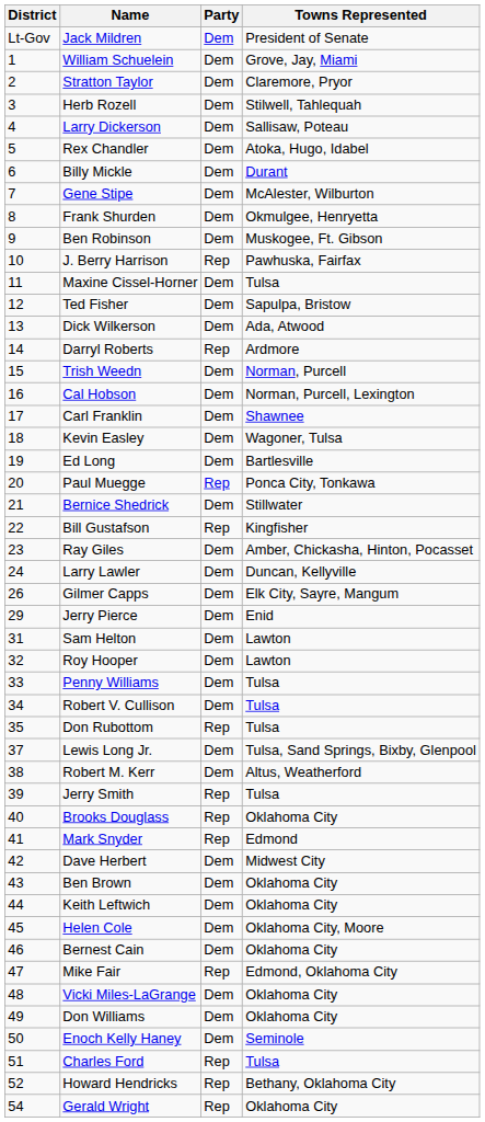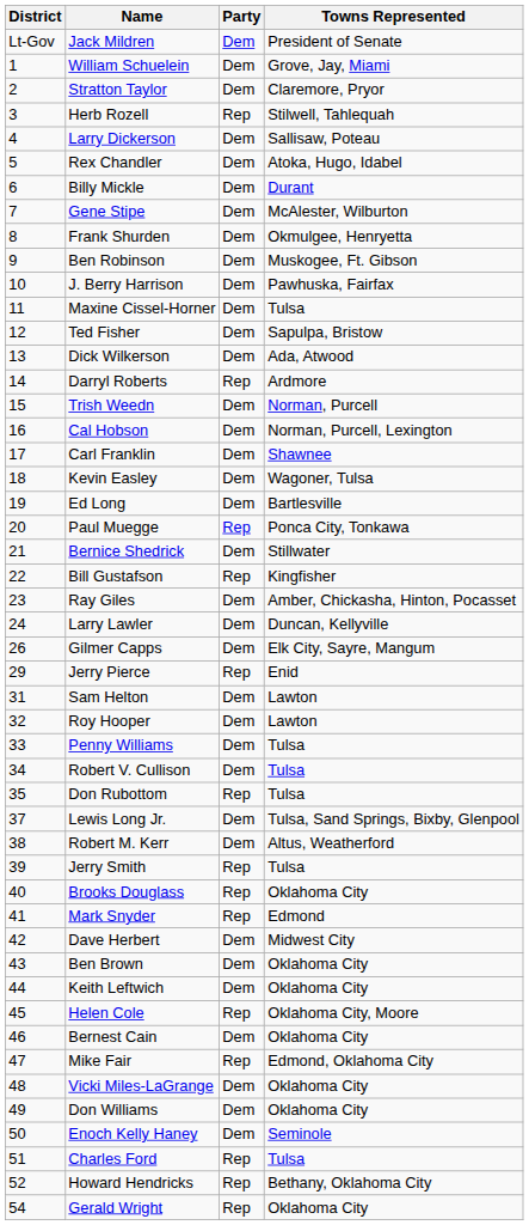 <table class="wikitable sortable">
 <tr>
 <th>District</th>
 <th>Name</th>
 <th>Party</th>
 <th>Towns Represented</th>
 </tr>
 <tr>
 <td>Lt-Gov</td>
 <td><a href='#'>Jack Mildren</a></td>
 <td><a href='#'>Dem</a></td>
 <td>President of Senate</td>
 </tr>
 <tr>
 <td>1</td>
 <td><a href='#'>William Schuelein</a></td>
 <td>Dem</td>
 <td>Grove, Jay, <a href='#'>Miami</a></td>
 </tr>
 <tr>
 <td>2</td>
 <td><a href='#'>Stratton Taylor</a></td>
 <td>Dem</td>
 <td>Claremore, Pryor</td>
 </tr>
 <tr>
 <td>3</td>
 <td>Herb Rozell</td>
-<td>Dem</td>
+<td>Rep</td>
 <td>Stilwell, Tahlequah</td>
 </tr>
 <tr>
 <td>4</td>
 <td><a href='#'>Larry Dickerson</a></td>
 <td>Dem</td>
 <td>Sallisaw, Poteau</td>
 </tr>
 <tr>
 <td>5</td>
 <td>Rex Chandler</td>
 <td>Dem</td>
 <td>Atoka, Hugo, Idabel</td>
 </tr>
 <tr>
 <td>6</td>
 <td>Billy Mickle</td>
 <td>Dem</td>
 <td><a href='#'>Durant</a></td>
 </tr>
 <tr>
 <td>7</td>
 <td><a href='#'>Gene Stipe</a></td>
 <td>Dem</td>
 <td>McAlester, Wilburton</td>
 </tr>
 <tr>
 <td>8</td>
 <td>Frank Shurden</td>
 <td>Dem</td>
 <td>Okmulgee, Henryetta</td>
 </tr>
 <tr>
 <td>9</td>
 <td>Ben Robinson</td>
 <td>Dem</td>
 <td>Muskogee, Ft. Gibson</td>
 </tr>
 <tr>
 <td>10</td>
 <td>J. Berry Harrison</td>
-<td>Rep</td>
+<td>Dem</td>
 <td>Pawhuska, Fairfax</td>
 </tr>
 <tr>
 <td>11</td>
 <td>Maxine Cissel-Horner</td>
 <td>Dem</td>
 <td>Tulsa</td>
 </tr>
 <tr>
 <td>12</td>
 <td>Ted Fisher</td>
 <td>Dem</td>
 <td>Sapulpa, Bristow</td>
 </tr>
 <tr>
 <td>13</td>
 <td>Dick Wilkerson</td>
 <td>Dem</td>
 <td>Ada, Atwood</td>
 </tr>
 <tr>
 <td>14</td>
 <td>Darryl Roberts</td>
 <td>Rep</td>
 <td>Ardmore</td>
 </tr>
 <tr>
 <td>15</td>
 <td><a href='#'>Trish Weedn</a></td>
 <td>Dem</td>
 <td><a href='#'>Norman</a>, Purcell</td>
 </tr>
 <tr>
 <td>16</td>
 <td><a href='#'>Cal Hobson</a></td>
 <td>Dem</td>
 <td>Norman, Purcell, Lexington</td>
 </tr>
 <tr>
 <td>17</td>
 <td>Carl Franklin</td>
 <td>Dem</td>
 <td><a href='#'>Shawnee</a></td>
 </tr>
 <tr>
 <td>18</td>
 <td>Kevin Easley</td>
 <td>Dem</td>
 <td>Wagoner, Tulsa</td>
 </tr>
 <tr>
 <td>19</td>
 <td>Ed Long</td>
 <td>Dem</td>
 <td>Bartlesville</td>
 </tr>
 <tr>
 <td>20</td>
 <td>Paul Muegge</td>
 <td><a href='#'>Rep</a></td>
 <td>Ponca City, Tonkawa</td>
 </tr>
 <tr>
 <td>21</td>
 <td><a href='#'>Bernice Shedrick</a></td>
 <td>Dem</td>
 <td>Stillwater</td>
 </tr>
 <tr>
 <td>22</td>
 <td>Bill Gustafson</td>
 <td>Rep</td>
 <td>Kingfisher</td>
 </tr>
 <tr>
 <td>23</td>
 <td>Ray Giles</td>
 <td>Dem</td>
 <td>Amber, Chickasha, Hinton, Pocasset</td>
 </tr>
 <tr>
 <td>24</td>
 <td>Larry Lawler</td>
 <td>Dem</td>
 <td>Duncan, Kellyville</td>
 </tr>
 <tr>
 <td>26</td>
 <td>Gilmer Capps</td>
 <td>Dem</td>
 <td>Elk City, Sayre, Mangum</td>
 </tr>
 <tr>
 <td>29</td>
 <td>Jerry Pierce</td>
-<td>Dem</td>
+<td>Rep</td>
 <td>Enid</td>
 </tr>
 <tr>
 <td>31</td>
 <td>Sam Helton</td>
 <td>Dem</td>
 <td>Lawton</td>
 </tr>
 <tr>
 <td>32</td>
 <td>Roy Hooper</td>
 <td>Dem</td>
 <td>Lawton</td>
 </tr>
 <tr>
 <td>33</td>
 <td><a href='#'>Penny Williams</a></td>
 <td>Dem</td>
 <td>Tulsa</td>
 </tr>
 <tr>
 <td>34</td>
 <td>Robert V. Cullison</td>
 <td>Dem</td>
 <td><a href='#'>Tulsa</a></td>
 </tr>
 <tr>
 <td>35</td>
 <td>Don Rubottom</td>
 <td>Rep</td>
 <td>Tulsa</td>
 </tr>
 <tr>
 <td>37</td>
 <td>Lewis Long Jr.</td>
 <td>Dem</td>
 <td>Tulsa, Sand Springs, Bixby, Glenpool</td>
 </tr>
 <tr>
 <td>38</td>
 <td>Robert M. Kerr</td>
 <td>Dem</td>
 <td>Altus, Weatherford</td>
 </tr>
 <tr>
 <td>39</td>
 <td>Jerry Smith</td>
 <td>Rep</td>
 <td>Tulsa</td>
 </tr>
 <tr>
 <td>40</td>
 <td><a href='#'>Brooks Douglass</a></td>
 <td>Rep</td>
 <td>Oklahoma City</td>
 </tr>
 <tr>
 <td>41</td>
 <td><a href='#'>Mark Snyder</a></td>
 <td>Rep</td>
 <td>Edmond</td>
 </tr>
 <tr>
 <td>42</td>
 <td>Dave Herbert</td>
 <td>Dem</td>
 <td>Midwest City</td>
 </tr>
 <tr>
 <td>43</td>
 <td>Ben Brown</td>
 <td>Dem</td>
 <td>Oklahoma City</td>
 </tr>
 <tr>
 <td>44</td>
 <td>Keith Leftwich</td>
 <td>Dem</td>
 <td>Oklahoma City</td>
 </tr>
 <tr>
 <td>45</td>
 <td><a href='#'>Helen Cole</a></td>
-<td>Dem</td>
+<td>Rep</td>
 <td>Oklahoma City, Moore</td>
 </tr>
 <tr>
 <td>46</td>
 <td>Bernest Cain</td>
 <td>Dem</td>
 <td>Oklahoma City</td>
 </tr>
 <tr>
 <td>47</td>
 <td>Mike Fair</td>
 <td>Rep</td>
 <td>Edmond, Oklahoma City</td>
 </tr>
 <tr>
 <td>48</td>
 <td><a href='#'>Vicki Miles-LaGrange</a></td>
 <td>Dem</td>
 <td>Oklahoma City</td>
 </tr>
 <tr>
 <td>49</td>
 <td>Don Williams</td>
 <td>Dem</td>
 <td>Oklahoma City</td>
 </tr>
 <tr>
 <td>50</td>
 <td><a href='#'>Enoch Kelly Haney</a></td>
 <td>Dem</td>
 <td><a href='#'>Seminole</a></td>
 </tr>
 <tr>
 <td>51</td>
 <td><a href='#'>Charles Ford</a></td>
 <td>Rep</td>
 <td><a href='#'>Tulsa</a></td>
 </tr>
 <tr>
 <td>52</td>
 <td>Howard Hendricks</td>
 <td>Rep</td>
 <td>Bethany, Oklahoma City</td>
 </tr>
 <tr>
 <td>54</td>
 <td><a href='#'>Gerald Wright</a></td>
 <td>Rep</td>
 <td>Oklahoma City</td>
 </tr>
 </table>
